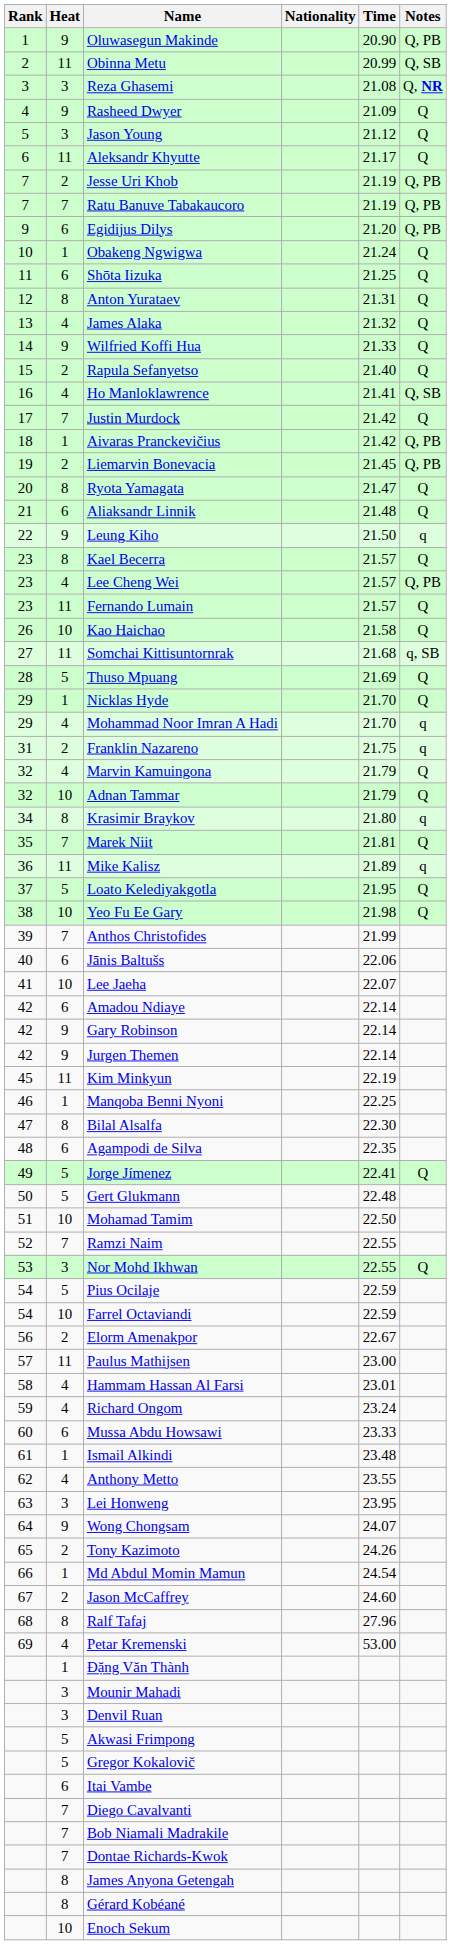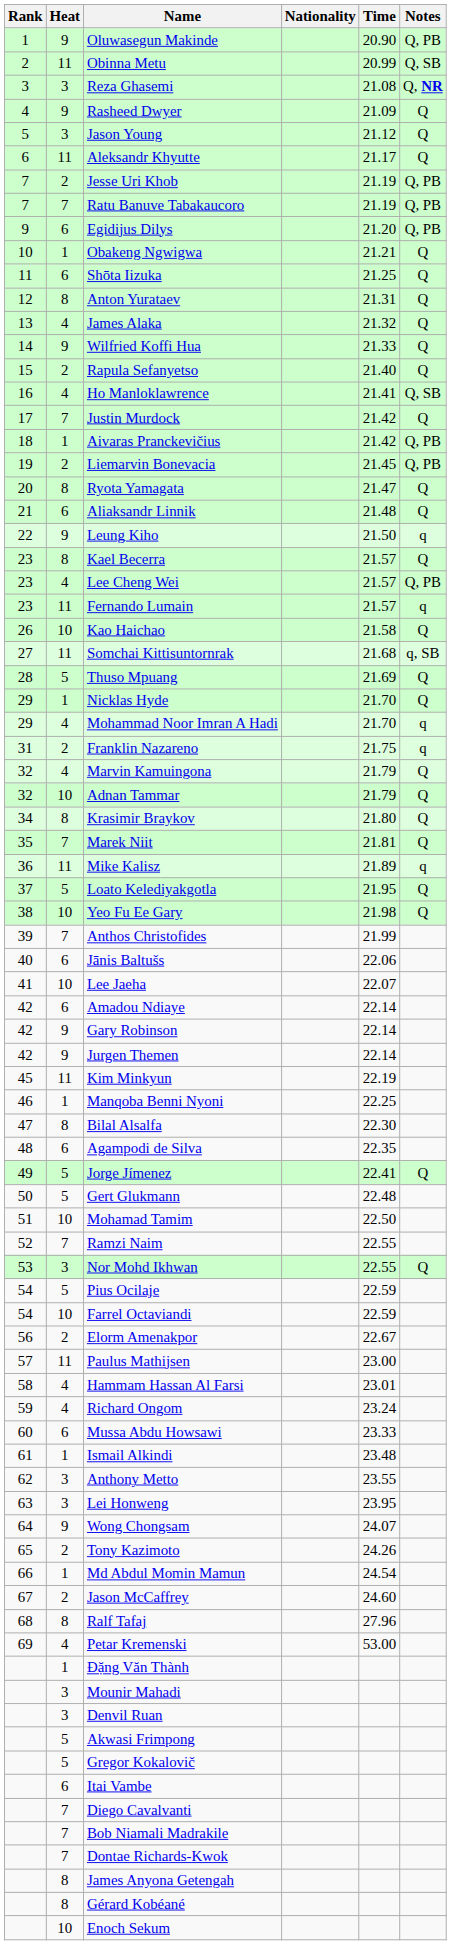 <table class="wikitable sortable" style="text-align:center">
 <tr>
 <th>Rank</th>
 <th>Heat</th>
 <th>Name</th>
 <th>Nationality</th>
 <th>Time</th>
 <th>Notes</th>
 </tr>
 <tr bgcolor=ccffcc>
 <td>1</td>
 <td>9</td>
 <td align=left><a href='#'>Oluwasegun Makinde</a></td>
 <td align=left></td>
 <td>20.90</td>
 <td>Q, PB</td>
 </tr>
 <tr bgcolor=ccffcc>
 <td>2</td>
 <td>11</td>
 <td align=left><a href='#'>Obinna Metu</a></td>
 <td align=left></td>
 <td>20.99</td>
 <td>Q, SB</td>
 </tr>
 <tr bgcolor=ccffcc>
 <td>3</td>
 <td>3</td>
 <td align=left><a href='#'>Reza Ghasemi</a></td>
 <td align=left></td>
 <td>21.08</td>
 <td>Q, <strong><a href='#'>NR</a></strong></td>
 </tr>
 <tr bgcolor=ccffcc>
 <td>4</td>
 <td>9</td>
 <td align=left><a href='#'>Rasheed Dwyer</a></td>
 <td align=left></td>
 <td>21.09</td>
 <td>Q</td>
 </tr>
 <tr bgcolor=ccffcc>
 <td>5</td>
 <td>3</td>
 <td align=left><a href='#'>Jason Young</a></td>
 <td align=left></td>
 <td>21.12</td>
 <td>Q</td>
 </tr>
 <tr bgcolor=ccffcc>
 <td>6</td>
 <td>11</td>
 <td align=left><a href='#'>Aleksandr Khyutte</a></td>
 <td align=left></td>
 <td>21.17</td>
 <td>Q</td>
 </tr>
 <tr bgcolor=ccffcc>
 <td>7</td>
 <td>2</td>
 <td align=left><a href='#'>Jesse Uri Khob</a></td>
 <td align=left></td>
 <td>21.19</td>
 <td>Q, PB</td>
 </tr>
 <tr bgcolor=ccffcc>
 <td>7</td>
 <td>7</td>
 <td align=left><a href='#'>Ratu Banuve Tabakaucoro</a></td>
 <td align=left></td>
 <td>21.19</td>
 <td>Q, PB</td>
 </tr>
 <tr bgcolor=ccffcc>
 <td>9</td>
 <td>6</td>
 <td align=left><a href='#'>Egidijus Dilys</a></td>
 <td align=left></td>
 <td>21.20</td>
 <td>Q, PB</td>
 </tr>
 <tr bgcolor=ccffcc>
 <td>10</td>
 <td>1</td>
 <td align=left><a href='#'>Obakeng Ngwigwa</a></td>
 <td align=left></td>
-<td>21.24</td>
+<td>21.21</td>
 <td>Q</td>
 </tr>
 <tr bgcolor=ccffcc>
 <td>11</td>
 <td>6</td>
 <td align=left><a href='#'>Shōta Iizuka</a></td>
 <td align=left></td>
 <td>21.25</td>
 <td>Q</td>
 </tr>
 <tr bgcolor=ccffcc>
 <td>12</td>
 <td>8</td>
 <td align=left><a href='#'>Anton Yurataev</a></td>
 <td align=left></td>
 <td>21.31</td>
 <td>Q</td>
 </tr>
 <tr bgcolor=ccffcc>
 <td>13</td>
 <td>4</td>
 <td align=left><a href='#'>James Alaka</a></td>
 <td align=left></td>
 <td>21.32</td>
 <td>Q</td>
 </tr>
 <tr bgcolor=ccffcc>
 <td>14</td>
 <td>9</td>
 <td align=left><a href='#'>Wilfried Koffi Hua</a></td>
 <td align=left></td>
 <td>21.33</td>
 <td>Q</td>
 </tr>
 <tr bgcolor=ccffcc>
 <td>15</td>
 <td>2</td>
 <td align=left><a href='#'>Rapula Sefanyetso</a></td>
 <td align=left></td>
 <td>21.40</td>
 <td>Q</td>
 </tr>
 <tr bgcolor=ccffcc>
 <td>16</td>
 <td>4</td>
 <td align=left><a href='#'>Ho Manloklawrence</a></td>
 <td align=left></td>
 <td>21.41</td>
 <td>Q, SB</td>
 </tr>
 <tr bgcolor=ccffcc>
 <td>17</td>
 <td>7</td>
 <td align=left><a href='#'>Justin Murdock</a></td>
 <td align=left></td>
 <td>21.42</td>
 <td>Q</td>
 </tr>
 <tr bgcolor=ccffcc>
 <td>18</td>
 <td>1</td>
 <td align=left><a href='#'>Aivaras Pranckevičius</a></td>
 <td align=left></td>
 <td>21.42</td>
 <td>Q, PB</td>
 </tr>
 <tr bgcolor=ccffcc>
 <td>19</td>
 <td>2</td>
 <td align=left><a href='#'>Liemarvin Bonevacia</a></td>
 <td align=left></td>
 <td>21.45</td>
 <td>Q, PB</td>
 </tr>
 <tr bgcolor=ccffcc>
 <td>20</td>
 <td>8</td>
 <td align=left><a href='#'>Ryota Yamagata</a></td>
 <td align=left></td>
 <td>21.47</td>
 <td>Q</td>
 </tr>
 <tr bgcolor=ccffcc>
 <td>21</td>
 <td>6</td>
 <td align=left><a href='#'>Aliaksandr Linnik</a></td>
 <td align=left></td>
 <td>21.48</td>
 <td>Q</td>
 </tr>
 <tr bgcolor=ddffdd>
 <td>22</td>
 <td>9</td>
 <td align=left><a href='#'>Leung Kiho</a></td>
 <td align=left></td>
 <td>21.50</td>
 <td>q</td>
 </tr>
 <tr bgcolor=ccffcc>
 <td>23</td>
 <td>8</td>
 <td align=left><a href='#'>Kael Becerra</a></td>
 <td align=left></td>
 <td>21.57</td>
 <td>Q</td>
 </tr>
 <tr bgcolor=ccffcc>
 <td>23</td>
 <td>4</td>
 <td align=left><a href='#'>Lee Cheng Wei</a></td>
 <td align=left></td>
 <td>21.57</td>
 <td>Q, PB</td>
 </tr>
 <tr bgcolor=ccffcc>
 <td>23</td>
 <td>11</td>
 <td align=left><a href='#'>Fernando Lumain</a></td>
 <td align=left></td>
 <td>21.57</td>
-<td>Q</td>
+<td>q</td>
 </tr>
 <tr bgcolor=ccffcc>
 <td>26</td>
 <td>10</td>
 <td align=left><a href='#'>Kao Haichao</a></td>
 <td align=left></td>
 <td>21.58</td>
 <td>Q</td>
 </tr>
 <tr bgcolor=ddffdd>
 <td>27</td>
 <td>11</td>
 <td align=left><a href='#'>Somchai Kittisuntornrak</a></td>
 <td align=left></td>
 <td>21.68</td>
 <td>q, SB</td>
 </tr>
 <tr bgcolor=ccffcc>
 <td>28</td>
 <td>5</td>
 <td align=left><a href='#'>Thuso Mpuang</a></td>
 <td align=left></td>
 <td>21.69</td>
 <td>Q</td>
 </tr>
 <tr bgcolor=ccffcc>
 <td>29</td>
 <td>1</td>
 <td align=left><a href='#'>Nicklas Hyde</a></td>
 <td align=left></td>
 <td>21.70</td>
 <td>Q</td>
 </tr>
 <tr bgcolor=ddffdd>
 <td>29</td>
 <td>4</td>
 <td align=left><a href='#'>Mohammad Noor Imran A Hadi</a></td>
 <td align=left></td>
 <td>21.70</td>
 <td>q</td>
 </tr>
 <tr bgcolor=ddffdd>
 <td>31</td>
 <td>2</td>
 <td align=left><a href='#'>Franklin Nazareno</a></td>
 <td align=left></td>
 <td>21.75</td>
 <td>q</td>
 </tr>
 <tr bgcolor=ddffdd>
 <td>32</td>
 <td>4</td>
 <td align=left><a href='#'>Marvin Kamuingona</a></td>
 <td align=left></td>
 <td>21.79</td>
 <td>Q</td>
 </tr>
 <tr bgcolor=ccffcc>
 <td>32</td>
 <td>10</td>
 <td align=left><a href='#'>Adnan Tammar</a></td>
 <td align=left></td>
 <td>21.79</td>
 <td>Q</td>
 </tr>
 <tr bgcolor=ddffdd>
 <td>34</td>
 <td>8</td>
 <td align=left><a href='#'>Krasimir Braykov</a></td>
 <td align=left></td>
 <td>21.80</td>
-<td>q</td>
+<td>Q</td>
 </tr>
 <tr bgcolor=ccffcc>
 <td>35</td>
 <td>7</td>
 <td align=left><a href='#'>Marek Niit</a></td>
 <td align=left></td>
 <td>21.81</td>
 <td>Q</td>
 </tr>
 <tr bgcolor=ddffdd>
 <td>36</td>
 <td>11</td>
 <td align=left><a href='#'>Mike Kalisz</a></td>
 <td align=left></td>
 <td>21.89</td>
 <td>q</td>
 </tr>
 <tr bgcolor=ccffcc>
 <td>37</td>
 <td>5</td>
 <td align=left><a href='#'>Loato Kelediyakgotla</a></td>
 <td align=left></td>
 <td>21.95</td>
 <td>Q</td>
 </tr>
 <tr bgcolor=ccffcc>
 <td>38</td>
 <td>10</td>
 <td align=left><a href='#'>Yeo Fu Ee Gary</a></td>
 <td align=left></td>
 <td>21.98</td>
 <td>Q</td>
 </tr>
 <tr>
 <td>39</td>
 <td>7</td>
 <td align=left><a href='#'>Anthos Christofides</a></td>
 <td align=left></td>
 <td>21.99</td>
 <td></td>
 </tr>
 <tr>
 <td>40</td>
 <td>6</td>
 <td align=left><a href='#'>Jānis Baltušs</a></td>
 <td align=left></td>
 <td>22.06</td>
 <td></td>
 </tr>
 <tr>
 <td>41</td>
 <td>10</td>
 <td align=left><a href='#'>Lee Jaeha</a></td>
 <td align=left></td>
 <td>22.07</td>
 <td></td>
 </tr>
 <tr>
 <td>42</td>
 <td>6</td>
 <td align=left><a href='#'>Amadou Ndiaye</a></td>
 <td align=left></td>
 <td>22.14</td>
 <td></td>
 </tr>
 <tr>
 <td>42</td>
 <td>9</td>
 <td align=left><a href='#'>Gary Robinson</a></td>
 <td align=left></td>
 <td>22.14</td>
 <td></td>
 </tr>
 <tr>
 <td>42</td>
 <td>9</td>
 <td align=left><a href='#'>Jurgen Themen</a></td>
 <td align=left></td>
 <td>22.14</td>
 <td></td>
 </tr>
 <tr>
 <td>45</td>
 <td>11</td>
 <td align=left><a href='#'>Kim Minkyun</a></td>
 <td align=left></td>
 <td>22.19</td>
 <td></td>
 </tr>
 <tr>
 <td>46</td>
 <td>1</td>
 <td align=left><a href='#'>Manqoba Benni Nyoni</a></td>
 <td align=left></td>
 <td>22.25</td>
 <td></td>
 </tr>
 <tr>
 <td>47</td>
 <td>8</td>
 <td align=left><a href='#'>Bilal Alsalfa</a></td>
 <td align=left></td>
 <td>22.30</td>
 <td></td>
 </tr>
 <tr>
 <td>48</td>
 <td>6</td>
 <td align=left><a href='#'>Agampodi de Silva</a></td>
 <td align=left></td>
 <td>22.35</td>
 <td></td>
 </tr>
 <tr bgcolor=ccffcc>
 <td>49</td>
 <td>5</td>
 <td align=left><a href='#'>Jorge Jímenez</a></td>
 <td align=left></td>
 <td>22.41</td>
 <td>Q</td>
 </tr>
 <tr>
 <td>50</td>
 <td>5</td>
 <td align=left><a href='#'>Gert Glukmann</a></td>
 <td align=left></td>
 <td>22.48</td>
 <td></td>
 </tr>
 <tr>
 <td>51</td>
 <td>10</td>
 <td align=left><a href='#'>Mohamad Tamim</a></td>
 <td align=left></td>
 <td>22.50</td>
 <td></td>
 </tr>
 <tr>
 <td>52</td>
 <td>7</td>
 <td align=left><a href='#'>Ramzi Naim</a></td>
 <td align=left></td>
 <td>22.55</td>
 <td></td>
 </tr>
 <tr bgcolor=ccffcc>
 <td>53</td>
 <td>3</td>
 <td align=left><a href='#'>Nor Mohd Ikhwan</a></td>
 <td align=left></td>
 <td>22.55</td>
 <td>Q</td>
 </tr>
 <tr>
 <td>54</td>
 <td>5</td>
 <td align=left><a href='#'>Pius Ocilaje</a></td>
 <td align=left></td>
 <td>22.59</td>
 <td></td>
 </tr>
 <tr>
 <td>54</td>
 <td>10</td>
 <td align=left><a href='#'>Farrel Octaviandi</a></td>
 <td align=left></td>
 <td>22.59</td>
 <td></td>
 </tr>
 <tr>
 <td>56</td>
 <td>2</td>
 <td align=left><a href='#'>Elorm Amenakpor</a></td>
 <td align=left></td>
 <td>22.67</td>
 <td></td>
 </tr>
 <tr>
 <td>57</td>
 <td>11</td>
 <td align=left><a href='#'>Paulus Mathijsen</a></td>
 <td align=left></td>
 <td>23.00</td>
 <td></td>
 </tr>
 <tr>
 <td>58</td>
 <td>4</td>
 <td align=left><a href='#'>Hammam Hassan Al Farsi</a></td>
 <td align=left></td>
 <td>23.01</td>
 <td></td>
 </tr>
 <tr>
 <td>59</td>
 <td>4</td>
 <td align=left><a href='#'>Richard Ongom</a></td>
 <td align=left></td>
 <td>23.24</td>
 <td></td>
 </tr>
 <tr>
 <td>60</td>
 <td>6</td>
 <td align=left><a href='#'>Mussa Abdu Howsawi</a></td>
 <td align=left></td>
 <td>23.33</td>
 <td></td>
 </tr>
 <tr>
 <td>61</td>
 <td>1</td>
 <td align=left><a href='#'>Ismail Alkindi</a></td>
 <td align=left></td>
 <td>23.48</td>
 <td></td>
 </tr>
 <tr>
 <td>62</td>
-<td>4</td>
+<td>3</td>
 <td align=left><a href='#'>Anthony Metto</a></td>
 <td align=left></td>
 <td>23.55</td>
 <td></td>
 </tr>
 <tr>
 <td>63</td>
 <td>3</td>
 <td align=left><a href='#'>Lei Honweng</a></td>
 <td align=left></td>
 <td>23.95</td>
 <td></td>
 </tr>
 <tr>
 <td>64</td>
 <td>9</td>
 <td align=left><a href='#'>Wong Chongsam</a></td>
 <td align=left></td>
 <td>24.07</td>
 <td></td>
 </tr>
 <tr>
 <td>65</td>
 <td>2</td>
 <td align=left><a href='#'>Tony Kazimoto</a></td>
 <td align=left></td>
 <td>24.26</td>
 <td></td>
 </tr>
 <tr>
 <td>66</td>
 <td>1</td>
 <td align=left><a href='#'>Md Abdul Momin Mamun</a></td>
 <td align=left></td>
 <td>24.54</td>
 <td></td>
 </tr>
 <tr>
 <td>67</td>
 <td>2</td>
 <td align=left><a href='#'>Jason McCaffrey</a></td>
 <td align=left></td>
 <td>24.60</td>
 <td></td>
 </tr>
 <tr>
 <td>68</td>
 <td>8</td>
 <td align=left><a href='#'>Ralf Tafaj</a></td>
 <td align=left></td>
 <td>27.96</td>
 <td></td>
 </tr>
 <tr>
 <td>69</td>
 <td>4</td>
 <td align=left><a href='#'>Petar Kremenski</a></td>
 <td align=left></td>
 <td>53.00</td>
 <td></td>
 </tr>
 <tr>
 <td></td>
 <td>1</td>
 <td align=left><a href='#'>Đặng Văn Thành</a></td>
 <td align=left></td>
 <td></td>
 <td></td>
 </tr>
 <tr>
 <td></td>
 <td>3</td>
 <td align=left><a href='#'>Mounir Mahadi</a></td>
 <td align=left></td>
 <td></td>
 <td></td>
 </tr>
 <tr>
 <td></td>
 <td>3</td>
 <td align=left><a href='#'>Denvil Ruan</a></td>
 <td align=left></td>
 <td></td>
 <td></td>
 </tr>
 <tr>
 <td></td>
 <td>5</td>
 <td align=left><a href='#'>Akwasi Frimpong</a></td>
 <td align=left></td>
 <td></td>
 <td></td>
 </tr>
 <tr>
 <td></td>
 <td>5</td>
 <td align=left><a href='#'>Gregor Kokalovič</a></td>
 <td align=left></td>
 <td></td>
 <td></td>
 </tr>
 <tr>
 <td></td>
 <td>6</td>
 <td align=left><a href='#'>Itai Vambe</a></td>
 <td align=left></td>
 <td></td>
 <td></td>
 </tr>
 <tr>
 <td></td>
 <td>7</td>
 <td align=left><a href='#'>Diego Cavalvanti</a></td>
 <td align=left></td>
 <td></td>
 <td></td>
 </tr>
 <tr>
 <td></td>
 <td>7</td>
 <td align=left><a href='#'>Bob Niamali Madrakile</a></td>
 <td align=left></td>
 <td></td>
 <td></td>
 </tr>
 <tr>
 <td></td>
 <td>7</td>
 <td align=left><a href='#'>Dontae Richards-Kwok</a></td>
 <td align=left></td>
 <td></td>
 <td></td>
 </tr>
 <tr>
 <td></td>
 <td>8</td>
 <td align=left><a href='#'>James Anyona Getengah</a></td>
 <td align=left></td>
 <td></td>
 <td></td>
 </tr>
 <tr>
 <td></td>
 <td>8</td>
 <td align=left><a href='#'>Gérard Kobéané</a></td>
 <td align=left></td>
 <td></td>
 <td></td>
 </tr>
 <tr>
 <td></td>
 <td>10</td>
 <td align=left><a href='#'>Enoch Sekum</a></td>
 <td align=left></td>
 <td></td>
 <td></td>
 </tr>
 </table>
